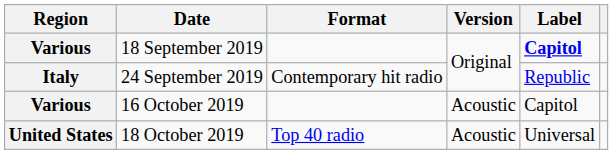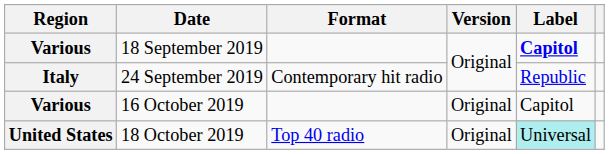 <table class="wikitable plainrowheaders">
 <tr>
 <th scope="col">Region</th>
 <th scope="col">Date</th>
 <th scope="col">Format</th>
 <th>Version</th>
 <th scope="col">Label</th>
 <th scope="col"></th>
 </tr>
 <tr>
 <th scope="row">Various</th>
 <td>18 September 2019</td>
 <td></td>
 <td rowspan="2">Original</td>
 <td><strong><a href='#'>Capitol</a></strong></td>
 <td></td>
 </tr>
 <tr>
 <th scope="row">Italy</th>
 <td>24 September 2019</td>
 <td>Contemporary hit radio</td>
 <td><a href='#'>Republic</a></td>
 <td></td>
 </tr>
 <tr>
 <th scope="row">Various</th>
 <td>16 October 2019</td>
 <td></td>
-<td>Acoustic</td>
+<td>Original</td>
 <td>Capitol</td>
 <td></td>
 </tr>
 <tr>
 <th scope="row">United States</th>
 <td>18 October 2019</td>
 <td><a href='#'>Top 40 radio</a></td>
-<td>Acoustic</td>
-<td>Universal</td>
+<td>Original</td>
+<td style="background: paleturquoise;">Universal</td>
 <td></td>
 </tr>
 </table>
